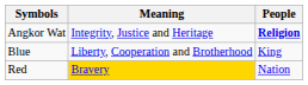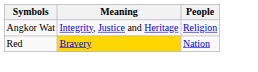 <table class="wikitable">
 <tr>
 <th>Symbols</th>
 <th>Meaning</th>
 <th>People</th>
 </tr>
 <tr>
 <td>Angkor Wat</td>
 <td><a href='#'>Integrity</a>, <a href='#'>Justice</a> and <a href='#'>Heritage</a></td>
-<td><strong><a href='#'>Religion</a></strong></td>
-</tr>
-<tr>
-<td>Blue</td>
-<td><a href='#'>Liberty</a>, <a href='#'>Cooperation</a> and <a href='#'>Brotherhood</a></td>
-<td><a href='#'>King</a></td>
+<td><a href='#'>Religion</a></td>
 </tr>
 <tr>
 <td>Red</td>
 <td style="background: gold;"><a href='#'>Bravery</a></td>
 <td><a href='#'>Nation</a></td>
 </tr>
 </table>
